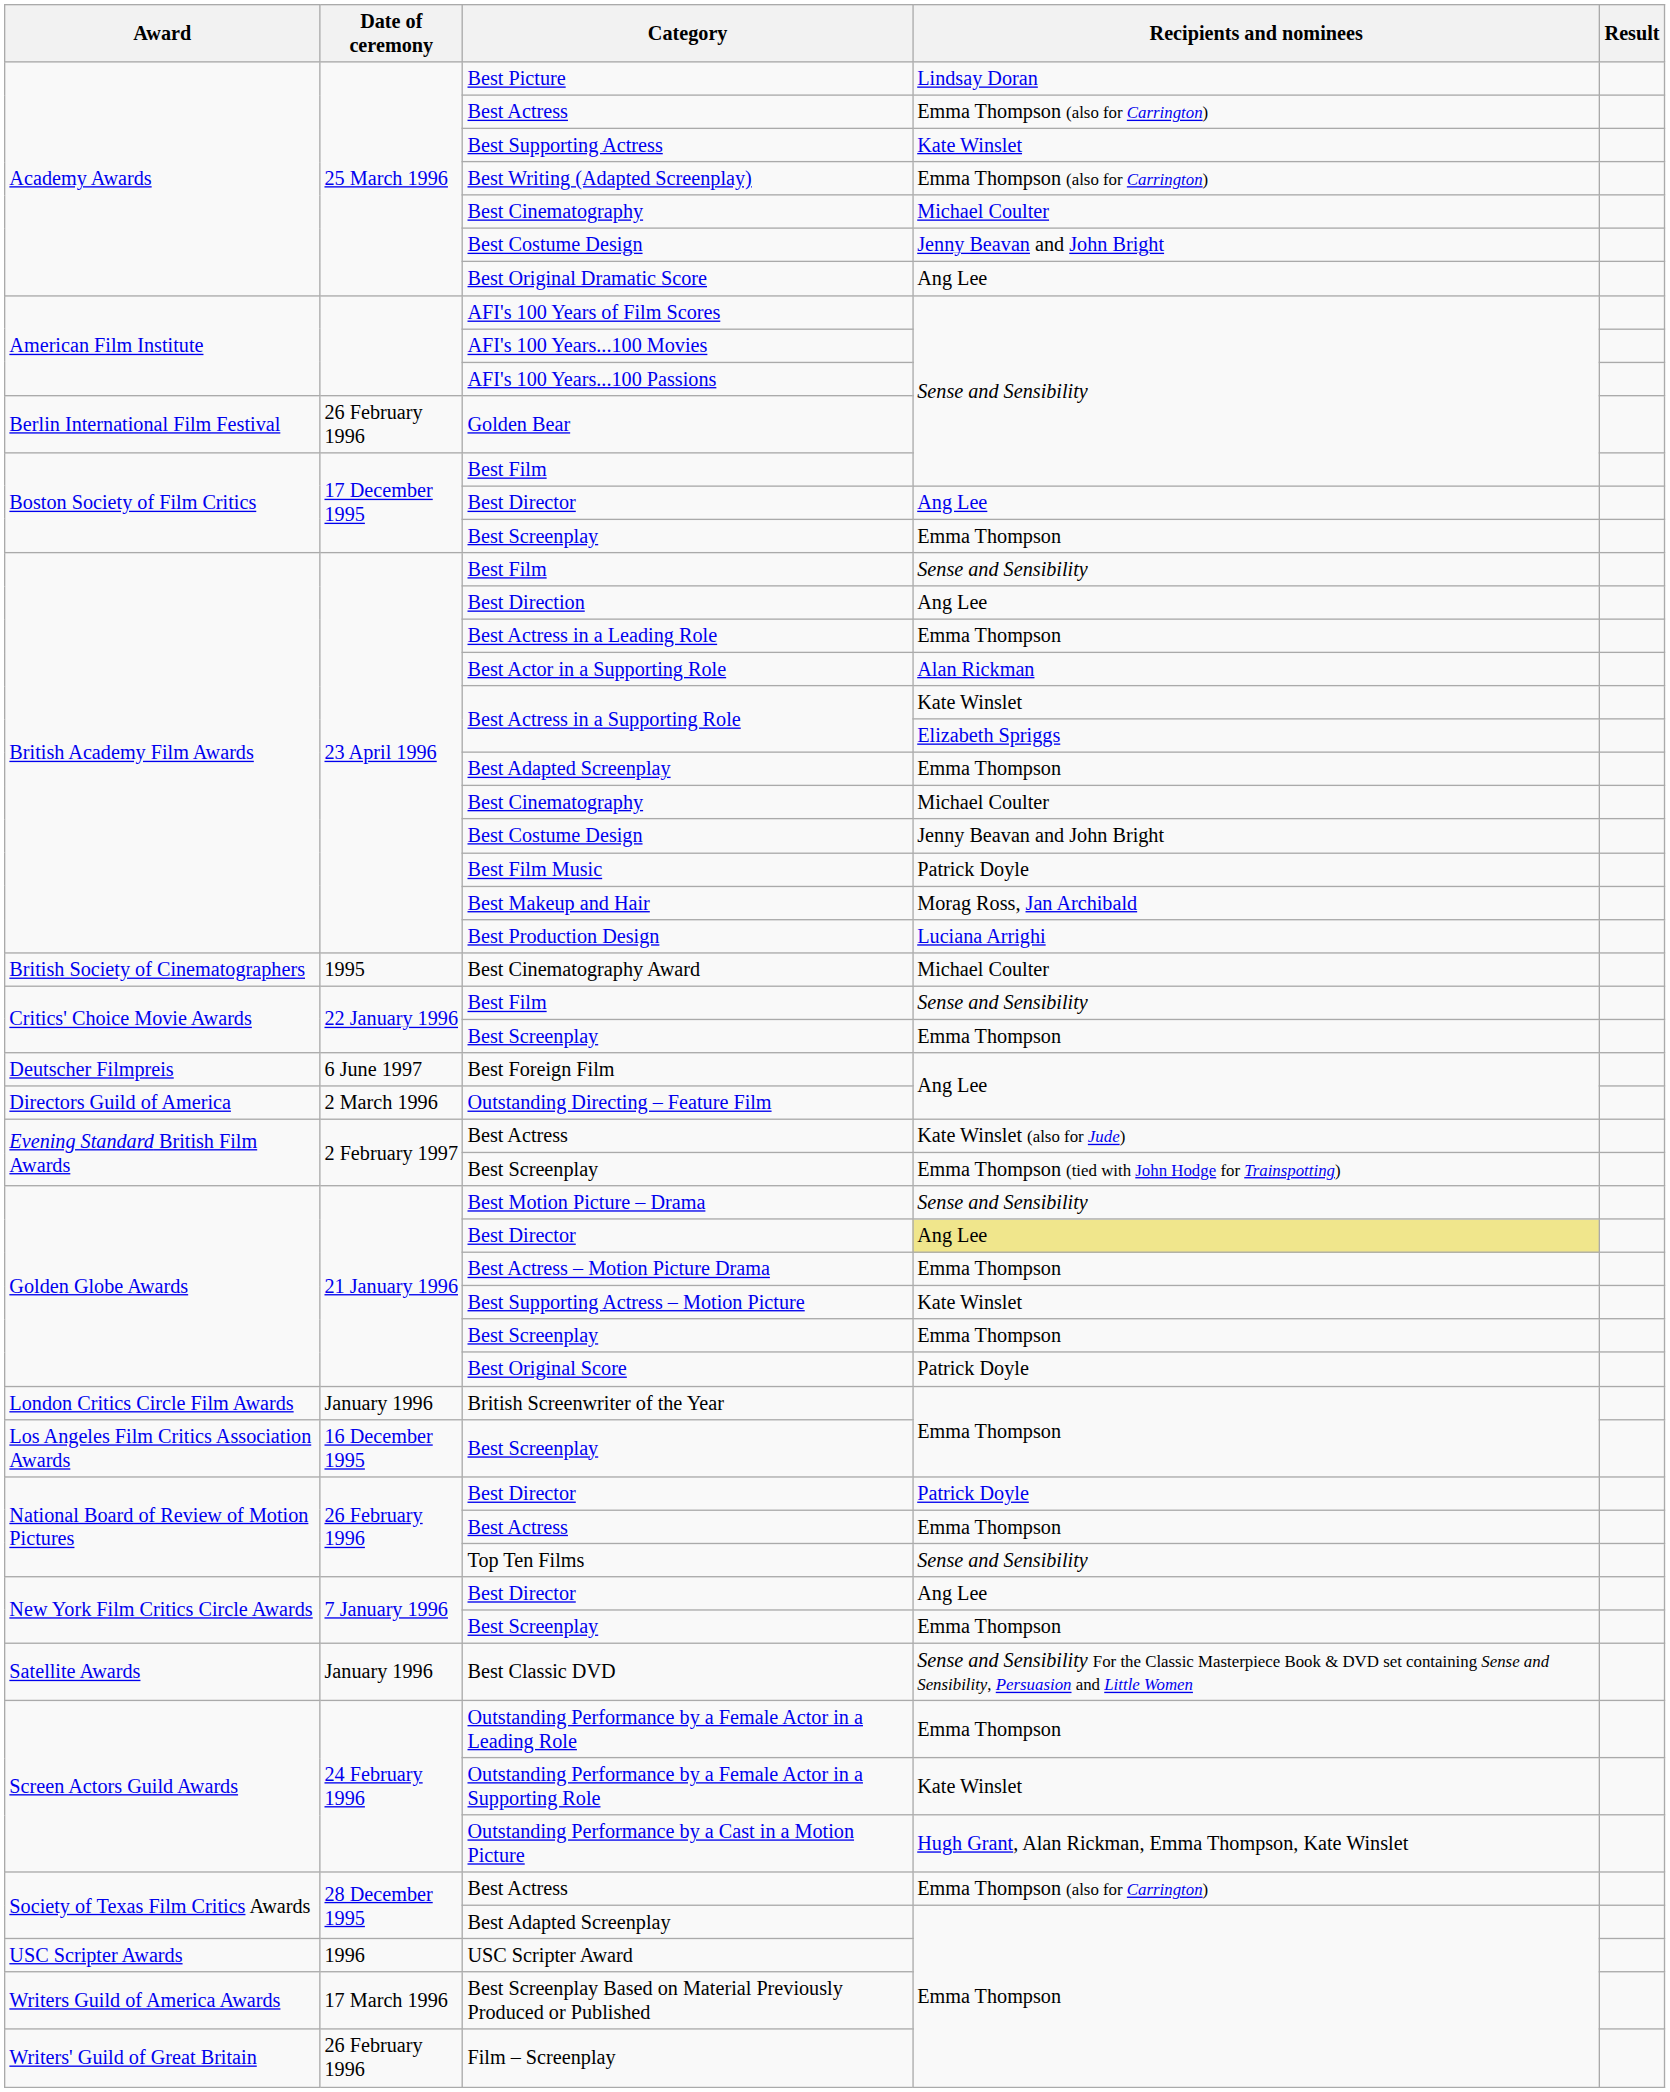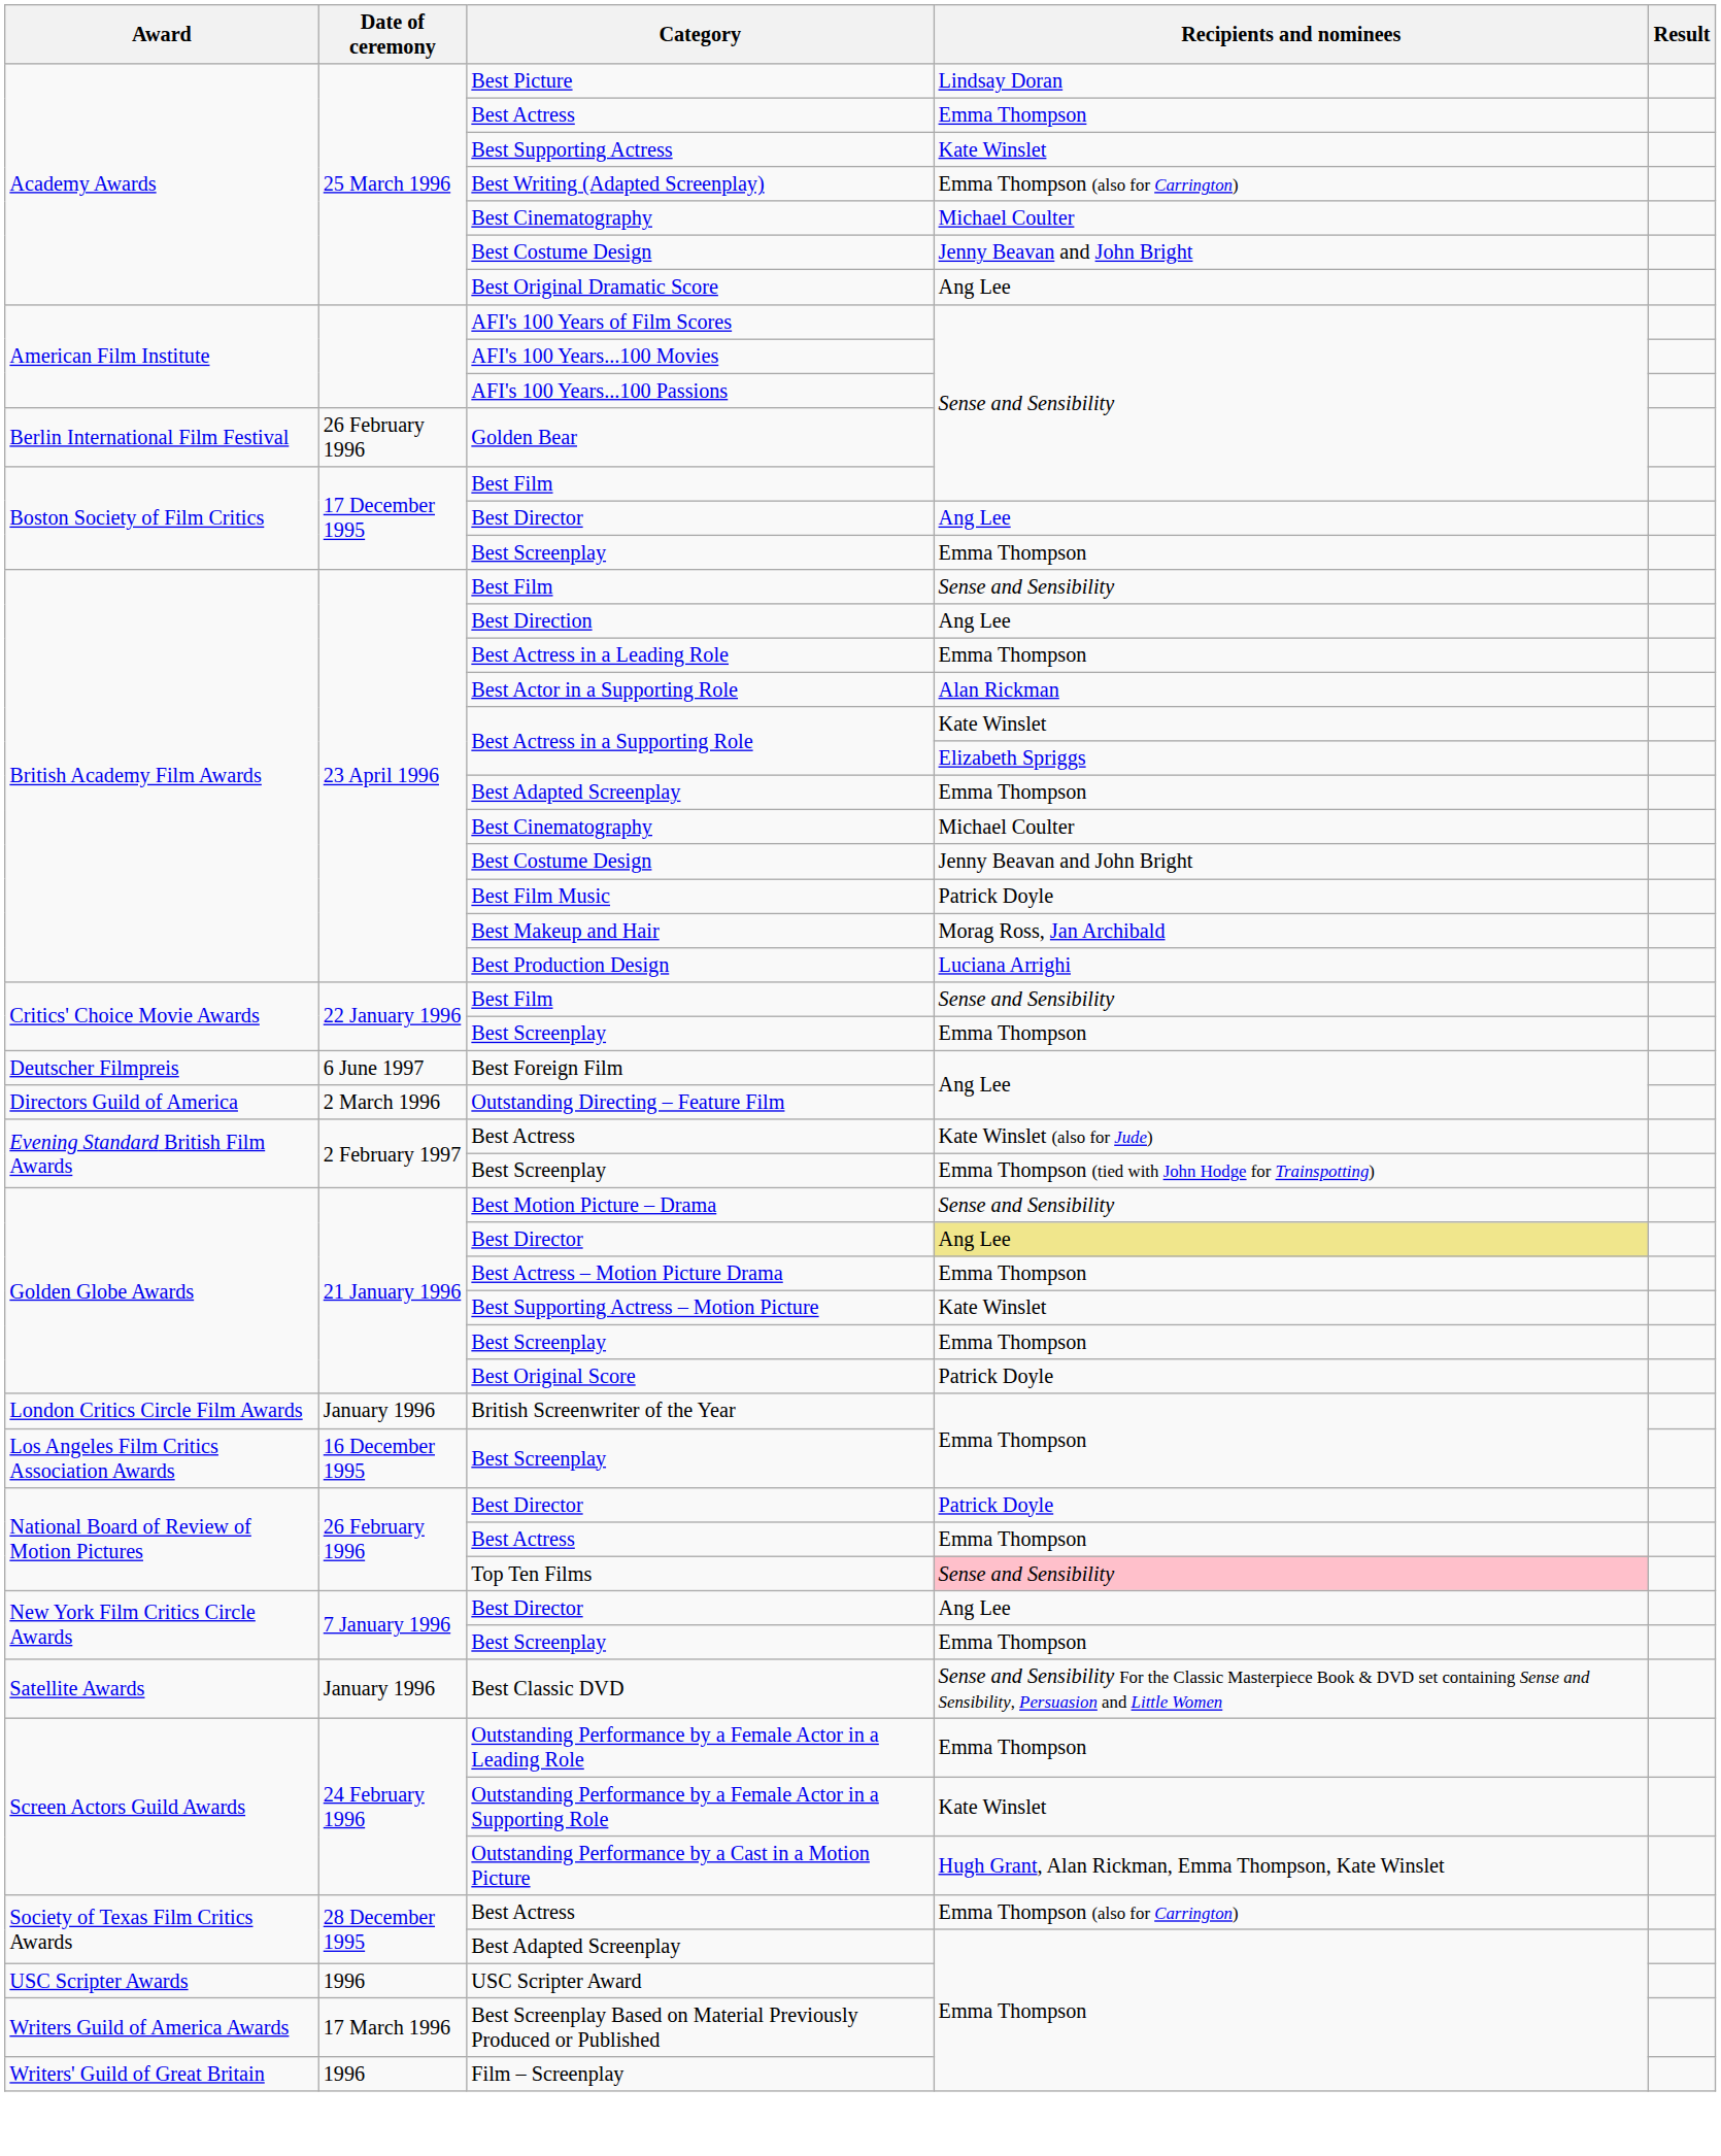 <table class="wikitable" style="font-size: 95%;">
 <tr>
 <th>Award</th>
 <th>Date of ceremony</th>
 <th>Category</th>
 <th>Recipients and nominees</th>
 <th>Result</th>
 </tr>
 <tr>
 <td rowspan="7"><a href='#'>Academy Awards</a></td>
 <td rowspan="7"><a href='#'>25 March 1996</a></td>
 <td><a href='#'>Best Picture</a></td>
 <td><a href='#'>Lindsay Doran</a></td>
 <td></td>
 </tr>
 <tr>
 <td><a href='#'>Best Actress</a></td>
-<td>Emma Thompson <small>(also for <a href='#'><em>Carrington</em></a>)</small></td>
+<td><a href='#'>Emma Thompson</a></td>
 <td></td>
 </tr>
 <tr>
 <td><a href='#'>Best Supporting Actress</a></td>
 <td><a href='#'>Kate Winslet</a></td>
 <td></td>
 </tr>
 <tr>
 <td><a href='#'>Best Writing (Adapted Screenplay)</a></td>
 <td>Emma Thompson <small>(also for <a href='#'><em>Carrington</em></a>)</small></td>
 <td></td>
 </tr>
 <tr>
 <td><a href='#'>Best Cinematography</a></td>
 <td><a href='#'>Michael Coulter</a></td>
 <td></td>
 </tr>
 <tr>
 <td><a href='#'>Best Costume Design</a></td>
 <td><a href='#'>Jenny Beavan</a> and <a href='#'>John Bright</a></td>
 <td></td>
 </tr>
 <tr>
 <td><a href='#'>Best Original Dramatic Score</a></td>
 <td>Ang Lee</td>
 <td></td>
 </tr>
 <tr>
 <td rowspan="3"><a href='#'>American Film Institute</a></td>
 <td rowspan="3"></td>
 <td><a href='#'>AFI's 100 Years of Film Scores</a></td>
 <td rowspan="5"><em>Sense and Sensibility</em></td>
 <td></td>
 </tr>
 <tr>
 <td><a href='#'>AFI's 100 Years...100 Movies</a></td>
 <td></td>
 </tr>
 <tr>
 <td><a href='#'>AFI's 100 Years...100 Passions</a></td>
 <td></td>
 </tr>
 <tr>
 <td><a href='#'>Berlin International Film Festival</a></td>
 <td>26 February 1996</td>
 <td><a href='#'>Golden Bear</a></td>
 <td></td>
 </tr>
 <tr>
 <td rowspan="3"><a href='#'>Boston Society of Film Critics</a></td>
 <td rowspan="3"><a href='#'>17 December 1995</a></td>
 <td><a href='#'>Best Film</a></td>
 <td></td>
 </tr>
 <tr>
 <td><a href='#'>Best Director</a></td>
 <td><a href='#'>Ang Lee</a></td>
 <td></td>
 </tr>
 <tr>
 <td><a href='#'>Best Screenplay</a></td>
 <td>Emma Thompson</td>
 <td></td>
 </tr>
 <tr>
 <td rowspan="12"><a href='#'>British Academy Film Awards</a></td>
 <td rowspan="12"><a href='#'>23 April 1996</a></td>
 <td><a href='#'>Best Film</a></td>
 <td><em>Sense and Sensibility</em></td>
 <td></td>
 </tr>
 <tr>
 <td><a href='#'>Best Direction</a></td>
 <td>Ang Lee</td>
 <td></td>
 </tr>
 <tr>
 <td><a href='#'>Best Actress in a Leading Role</a></td>
 <td>Emma Thompson</td>
 <td></td>
 </tr>
 <tr>
 <td><a href='#'>Best Actor in a Supporting Role</a></td>
 <td><a href='#'>Alan Rickman</a></td>
 <td></td>
 </tr>
 <tr>
 <td rowspan="2"><a href='#'>Best Actress in a Supporting Role</a></td>
 <td>Kate Winslet</td>
 <td></td>
 </tr>
 <tr>
 <td><a href='#'>Elizabeth Spriggs</a></td>
 <td></td>
 </tr>
 <tr>
 <td><a href='#'>Best Adapted Screenplay</a></td>
 <td>Emma Thompson</td>
 <td></td>
 </tr>
 <tr>
 <td><a href='#'>Best Cinematography</a></td>
 <td>Michael Coulter</td>
 <td></td>
 </tr>
 <tr>
 <td><a href='#'>Best Costume Design</a></td>
 <td>Jenny Beavan and John Bright</td>
 <td></td>
 </tr>
 <tr>
 <td><a href='#'>Best Film Music</a></td>
 <td>Patrick Doyle</td>
 <td></td>
 </tr>
 <tr>
 <td><a href='#'>Best Makeup and Hair</a></td>
 <td>Morag Ross, <a href='#'>Jan Archibald</a></td>
 <td></td>
 </tr>
 <tr>
 <td><a href='#'>Best Production Design</a></td>
 <td><a href='#'>Luciana Arrighi</a></td>
 <td></td>
 </tr>
 <tr>
-<td><a href='#'>British Society of Cinematographers</a></td>
-<td>1995</td>
-<td>Best Cinematography Award</td>
-<td>Michael Coulter</td>
-<td></td>
-</tr>
-<tr>
 <td rowspan="2"><a href='#'>Critics' Choice Movie Awards</a></td>
 <td rowspan="2"><a href='#'>22 January 1996</a></td>
 <td><a href='#'>Best Film</a></td>
 <td><em>Sense and Sensibility</em></td>
 <td></td>
 </tr>
 <tr>
 <td><a href='#'>Best Screenplay</a></td>
 <td>Emma Thompson</td>
 <td></td>
 </tr>
 <tr>
 <td><a href='#'>Deutscher Filmpreis</a></td>
 <td>6 June 1997</td>
 <td>Best Foreign Film</td>
 <td rowspan="2">Ang Lee</td>
 <td></td>
 </tr>
 <tr>
 <td><a href='#'>Directors Guild of America</a></td>
 <td>2 March 1996</td>
 <td><a href='#'>Outstanding Directing – Feature Film</a></td>
 <td></td>
 </tr>
 <tr>
 <td rowspan="2"><a href='#'><em>Evening Standard</em> British Film Awards</a></td>
 <td rowspan="2">2 February 1997</td>
 <td>Best Actress</td>
 <td>Kate Winslet <small>(also for <em><a href='#'>Jude</a></em>)</small></td>
 <td></td>
 </tr>
 <tr>
 <td>Best Screenplay</td>
 <td>Emma Thompson <small>(tied with <a href='#'>John Hodge</a> for <em><a href='#'>Trainspotting</a></em>)</small></td>
 <td></td>
 </tr>
 <tr>
 <td rowspan="6"><a href='#'>Golden Globe Awards</a></td>
 <td rowspan="6"><a href='#'>21 January 1996</a></td>
 <td><a href='#'>Best Motion Picture – Drama</a></td>
 <td><em>Sense and Sensibility</em></td>
 <td></td>
 </tr>
 <tr>
 <td><a href='#'>Best Director</a></td>
 <td style="background: khaki;">Ang Lee</td>
 <td></td>
 </tr>
 <tr>
 <td><a href='#'>Best Actress – Motion Picture Drama</a></td>
 <td>Emma Thompson</td>
 <td></td>
 </tr>
 <tr>
 <td><a href='#'>Best Supporting Actress – Motion Picture</a></td>
 <td>Kate Winslet</td>
 <td></td>
 </tr>
 <tr>
 <td><a href='#'>Best Screenplay</a></td>
 <td>Emma Thompson</td>
 <td></td>
 </tr>
 <tr>
 <td><a href='#'>Best Original Score</a></td>
 <td>Patrick Doyle</td>
 <td></td>
 </tr>
 <tr>
 <td><a href='#'>London Critics Circle Film Awards</a></td>
 <td>January 1996</td>
 <td>British Screenwriter of the Year</td>
 <td rowspan="2">Emma Thompson</td>
 <td></td>
 </tr>
 <tr>
 <td><a href='#'>Los Angeles Film Critics Association Awards</a></td>
 <td><a href='#'>16 December 1995</a></td>
 <td><a href='#'>Best Screenplay</a></td>
 <td></td>
 </tr>
 <tr>
 <td rowspan="3"><a href='#'>National Board of Review of Motion Pictures</a></td>
 <td rowspan="3"><a href='#'>26 February 1996</a></td>
 <td><a href='#'>Best Director</a></td>
 <td><a href='#'>Patrick Doyle</a></td>
 <td></td>
 </tr>
 <tr>
 <td><a href='#'>Best Actress</a></td>
 <td>Emma Thompson</td>
 <td></td>
 </tr>
 <tr>
 <td>Top Ten Films</td>
-<td><em>Sense and Sensibility</em></td>
+<td style="background: pink;"><em>Sense and Sensibility</em></td>
 <td></td>
 </tr>
 <tr>
 <td rowspan="2"><a href='#'>New York Film Critics Circle Awards</a></td>
 <td rowspan="2"><a href='#'>7 January 1996</a></td>
 <td><a href='#'>Best Director</a></td>
 <td>Ang Lee</td>
 <td></td>
 </tr>
 <tr>
 <td><a href='#'>Best Screenplay</a></td>
 <td>Emma Thompson</td>
 <td></td>
 </tr>
 <tr>
 <td><a href='#'>Satellite Awards</a></td>
 <td>January 1996</td>
 <td>Best Classic DVD</td>
 <td><em>Sense and Sensibility</em> <small>For the Classic Masterpiece Book & DVD set containing <em>Sense and Sensibility</em>, <em><a href='#'>Persuasion</a></em> and <em><a href='#'>Little Women</a></em></small></td>
 <td></td>
 </tr>
 <tr>
 <td rowspan="3"><a href='#'>Screen Actors Guild Awards</a></td>
 <td rowspan="3"><a href='#'>24 February 1996</a></td>
 <td><a href='#'>Outstanding Performance by a Female Actor in a Leading Role</a></td>
 <td>Emma Thompson</td>
 <td></td>
 </tr>
 <tr>
 <td><a href='#'>Outstanding Performance by a Female Actor in a Supporting Role</a></td>
 <td>Kate Winslet</td>
 <td></td>
 </tr>
 <tr>
 <td><a href='#'>Outstanding Performance by a Cast in a Motion Picture</a></td>
 <td><a href='#'>Hugh Grant</a>, Alan Rickman, Emma Thompson, Kate Winslet</td>
 <td></td>
 </tr>
 <tr>
 <td rowspan="2"><a href='#'>Society of Texas Film Critics</a> Awards</td>
 <td rowspan="2"><a href='#'>28 December 1995</a></td>
 <td>Best Actress</td>
 <td>Emma Thompson <small>(also for <a href='#'><em>Carrington</em></a>)</small></td>
 <td></td>
 </tr>
 <tr>
 <td>Best Adapted Screenplay</td>
 <td rowspan="4">Emma Thompson</td>
 <td></td>
 </tr>
 <tr>
 <td><a href='#'>USC Scripter Awards</a></td>
 <td>1996</td>
 <td>USC Scripter Award</td>
 <td></td>
 </tr>
 <tr>
 <td><a href='#'>Writers Guild of America Awards</a></td>
 <td>17 March 1996</td>
 <td>Best Screenplay Based on Material Previously Produced or Published</td>
 <td></td>
 </tr>
 <tr>
 <td><a href='#'>Writers' Guild of Great Britain</a></td>
-<td>26 February 1996</td>
+<td>1996</td>
 <td>Film – Screenplay</td>
 <td></td>
 </tr>
 </table>
